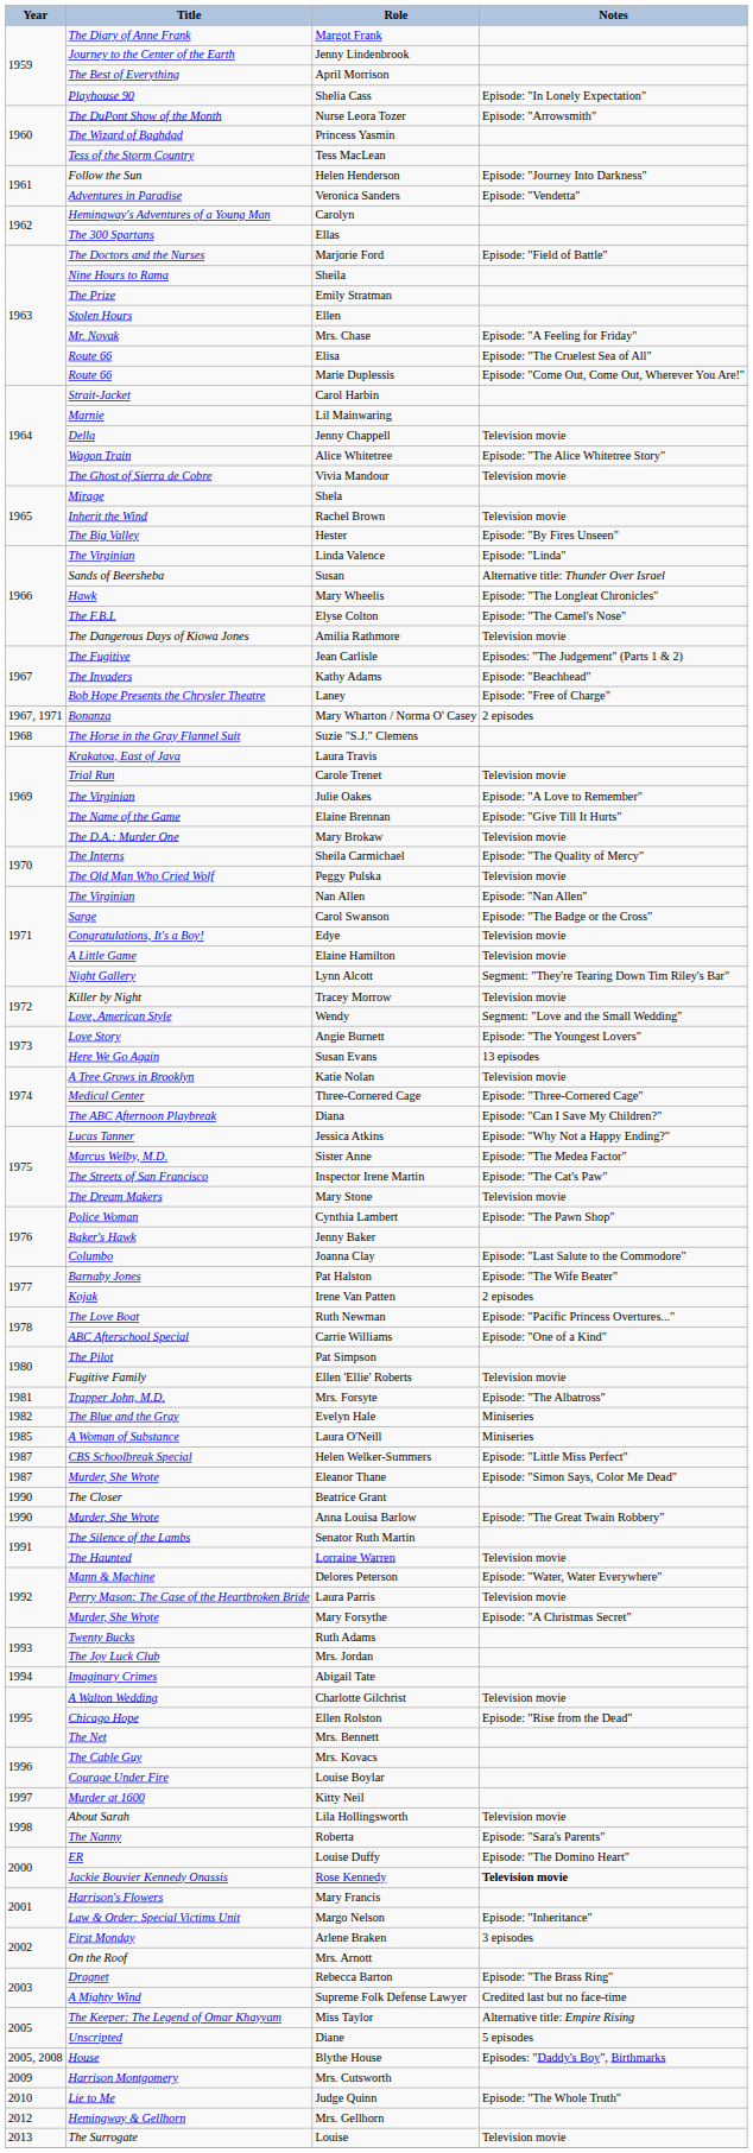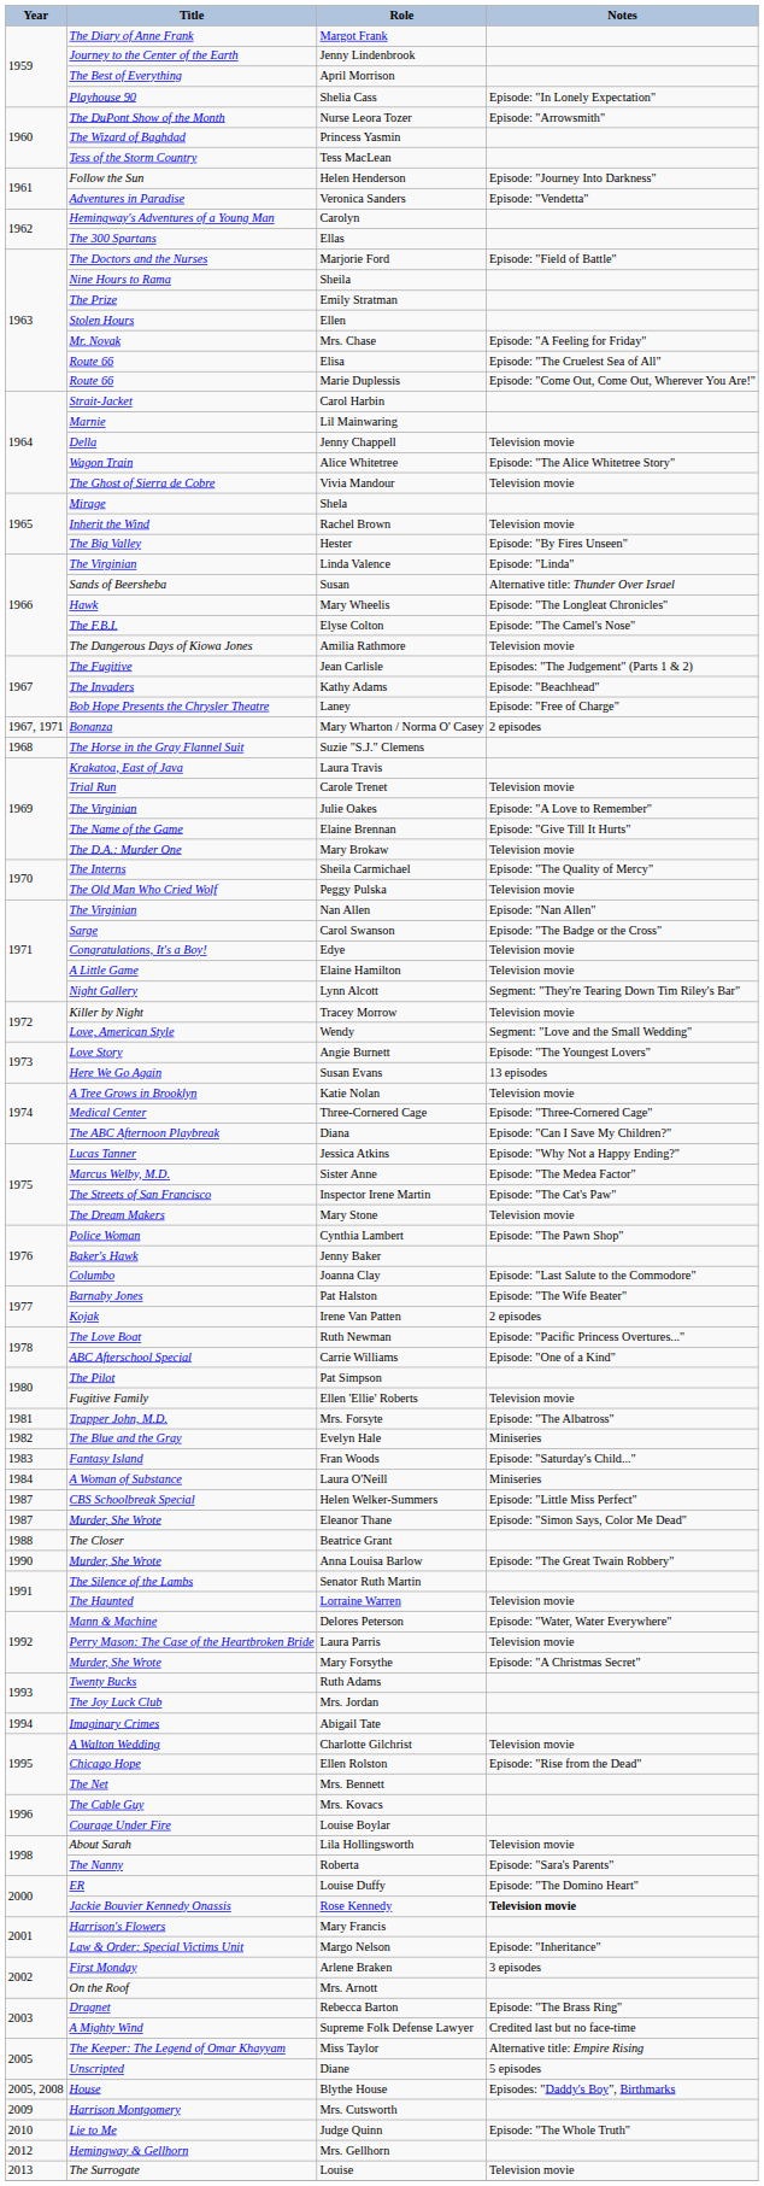 <table class="wikitable" style="font-size:90%;">
 <tr>
 <th style="background:#B0C4DE;">Year</th>
 <th style="background:#B0C4DE;">Title</th>
 <th style="background:#B0C4DE;">Role</th>
 <th style="background:#B0C4DE;">Notes</th>
 </tr>
 <tr>
 <td rowspan=4>1959</td>
 <td><em><a href='#'>The Diary of Anne Frank</a></em></td>
 <td><a href='#'>Margot Frank</a></td>
 <td></td>
 </tr>
 <tr>
 <td><em><a href='#'>Journey to the Center of the Earth</a></em></td>
 <td>Jenny Lindenbrook</td>
 <td></td>
 </tr>
 <tr>
 <td><em><a href='#'>The Best of Everything</a></em></td>
 <td>April Morrison</td>
 <td></td>
 </tr>
 <tr>
 <td><em><a href='#'>Playhouse 90</a></em></td>
 <td>Shelia Cass</td>
 <td>Episode: "In Lonely Expectation"</td>
 </tr>
 <tr>
 <td rowspan=3>1960</td>
 <td><em><a href='#'>The DuPont Show of the Month</a></em></td>
 <td>Nurse Leora Tozer</td>
 <td>Episode: "Arrowsmith"</td>
 </tr>
 <tr>
 <td><em><a href='#'>The Wizard of Baghdad</a></em></td>
 <td>Princess Yasmin</td>
 <td></td>
 </tr>
 <tr>
 <td><em><a href='#'>Tess of the Storm Country</a></em></td>
 <td>Tess MacLean</td>
 <td></td>
 </tr>
 <tr>
 <td rowspan=2>1961</td>
 <td><em>Follow the Sun</em></td>
 <td>Helen Henderson</td>
 <td>Episode: "Journey Into Darkness"</td>
 </tr>
 <tr>
 <td><em><a href='#'>Adventures in Paradise</a></em></td>
 <td>Veronica Sanders</td>
 <td>Episode: "Vendetta"</td>
 </tr>
 <tr>
 <td rowspan=2>1962</td>
 <td><em><a href='#'>Hemingway's Adventures of a Young Man</a></em></td>
 <td>Carolyn</td>
 <td></td>
 </tr>
 <tr>
 <td><em><a href='#'>The 300 Spartans</a></em></td>
 <td>Ellas</td>
 <td></td>
 </tr>
 <tr>
 <td rowspan=7>1963</td>
 <td><em><a href='#'>The Doctors and the Nurses</a></em></td>
 <td>Marjorie Ford</td>
 <td>Episode: "Field of Battle"</td>
 </tr>
 <tr>
 <td><em><a href='#'>Nine Hours to Rama</a></em></td>
 <td>Sheila</td>
 <td></td>
 </tr>
 <tr>
 <td><em><a href='#'>The Prize</a></em></td>
 <td>Emily Stratman</td>
 <td></td>
 </tr>
 <tr>
 <td><em><a href='#'>Stolen Hours</a></em></td>
 <td>Ellen</td>
 <td></td>
 </tr>
 <tr>
 <td><em><a href='#'>Mr. Novak</a></em></td>
 <td>Mrs. Chase</td>
 <td>Episode: "A Feeling for Friday"</td>
 </tr>
 <tr>
 <td><em><a href='#'>Route 66</a></em></td>
 <td>Elisa</td>
 <td>Episode: "The Cruelest Sea of All"</td>
 </tr>
 <tr>
 <td><em><a href='#'>Route 66</a></em></td>
 <td>Marie Duplessis</td>
 <td>Episode: "Come Out, Come Out, Wherever You Are!"</td>
 </tr>
 <tr>
 <td rowspan=5>1964</td>
 <td><em><a href='#'>Strait-Jacket</a></em></td>
 <td>Carol Harbin</td>
 <td></td>
 </tr>
 <tr>
 <td><em><a href='#'>Marnie</a></em></td>
 <td>Lil Mainwaring</td>
 <td></td>
 </tr>
 <tr>
 <td><em><a href='#'>Della</a></em></td>
 <td>Jenny Chappell</td>
 <td>Television movie</td>
 </tr>
 <tr>
 <td><em><a href='#'>Wagon Train</a></em></td>
 <td>Alice Whitetree</td>
 <td>Episode: "The Alice Whitetree Story"</td>
 </tr>
 <tr>
 <td><em><a href='#'>The Ghost of Sierra de Cobre</a></em></td>
 <td>Vivia Mandour</td>
 <td>Television movie</td>
 </tr>
 <tr>
 <td rowspan=3>1965</td>
 <td><em><a href='#'>Mirage</a></em></td>
 <td>Shela</td>
 <td></td>
 </tr>
 <tr>
 <td><em><a href='#'>Inherit the Wind</a></em></td>
 <td>Rachel Brown</td>
 <td>Television movie</td>
 </tr>
 <tr>
 <td><em><a href='#'>The Big Valley</a></em></td>
 <td>Hester</td>
 <td>Episode: "By Fires Unseen"</td>
 </tr>
 <tr>
 <td rowspan=5>1966</td>
 <td><em><a href='#'>The Virginian</a></em></td>
 <td>Linda Valence</td>
 <td>Episode: "Linda"</td>
 </tr>
 <tr>
 <td><em>Sands of Beersheba</em></td>
 <td>Susan</td>
 <td>Alternative title: <em>Thunder Over Israel</em></td>
 </tr>
 <tr>
 <td><em><a href='#'>Hawk</a></em></td>
 <td>Mary Wheelis</td>
 <td>Episode: "The Longleat Chronicles"</td>
 </tr>
 <tr>
 <td><em><a href='#'>The F.B.I.</a></em></td>
 <td>Elyse Colton</td>
 <td>Episode: "The Camel's Nose"</td>
 </tr>
 <tr>
 <td><em>The Dangerous Days of Kiowa Jones</em></td>
 <td>Amilia Rathmore</td>
 <td>Television movie</td>
 </tr>
 <tr>
 <td rowspan=3>1967</td>
 <td><em><a href='#'>The Fugitive</a></em></td>
 <td>Jean Carlisle</td>
 <td>Episodes: "The Judgement" (Parts 1 & 2)</td>
 </tr>
 <tr>
 <td><em><a href='#'>The Invaders</a></em></td>
 <td>Kathy Adams</td>
 <td>Episode: "Beachhead"</td>
 </tr>
 <tr>
 <td><em><a href='#'>Bob Hope Presents the Chrysler Theatre</a></em></td>
 <td>Laney</td>
 <td>Episode: "Free of Charge"</td>
 </tr>
 <tr>
 <td>1967, 1971</td>
 <td><em><a href='#'>Bonanza</a></em></td>
 <td>Mary Wharton / Norma O' Casey</td>
 <td>2 episodes</td>
 </tr>
 <tr>
 <td>1968</td>
 <td><em><a href='#'>The Horse in the Gray Flannel Suit</a></em></td>
 <td>Suzie "S.J." Clemens</td>
 <td></td>
 </tr>
 <tr>
 <td rowspan=5>1969</td>
 <td><em><a href='#'>Krakatoa, East of Java</a></em></td>
 <td>Laura Travis</td>
 <td></td>
 </tr>
 <tr>
 <td><em><a href='#'>Trial Run</a></em></td>
 <td>Carole Trenet</td>
 <td>Television movie</td>
 </tr>
 <tr>
 <td><em><a href='#'>The Virginian</a></em></td>
 <td>Julie Oakes</td>
 <td>Episode: "A Love to Remember"</td>
 </tr>
 <tr>
 <td><em><a href='#'>The Name of the Game</a></em></td>
 <td>Elaine Brennan</td>
 <td>Episode: "Give Till It Hurts"</td>
 </tr>
 <tr>
 <td><em><a href='#'>The D.A.: Murder One</a></em></td>
 <td>Mary Brokaw</td>
 <td>Television movie</td>
 </tr>
 <tr>
 <td rowspan=2>1970</td>
 <td><em><a href='#'>The Interns</a></em></td>
 <td>Sheila Carmichael</td>
 <td>Episode: "The Quality of Mercy"</td>
 </tr>
 <tr>
 <td><em><a href='#'>The Old Man Who Cried Wolf</a></em></td>
 <td>Peggy Pulska</td>
 <td>Television movie</td>
 </tr>
 <tr>
 <td rowspan=5>1971</td>
 <td><em><a href='#'>The Virginian</a></em></td>
 <td>Nan Allen</td>
 <td>Episode: "Nan Allen"</td>
 </tr>
 <tr>
 <td><em><a href='#'>Sarge</a></em></td>
 <td>Carol Swanson</td>
 <td>Episode: "The Badge or the Cross"</td>
 </tr>
 <tr>
 <td><em><a href='#'>Congratulations, It's a Boy!</a></em></td>
 <td>Edye</td>
 <td>Television movie</td>
 </tr>
 <tr>
 <td><em><a href='#'>A Little Game</a></em></td>
 <td>Elaine Hamilton</td>
 <td>Television movie</td>
 </tr>
 <tr>
 <td><em><a href='#'>Night Gallery</a></em></td>
 <td>Lynn Alcott</td>
 <td>Segment: "They're Tearing Down Tim Riley's Bar"</td>
 </tr>
 <tr>
 <td rowspan=2>1972</td>
 <td><em>Killer by Night</em></td>
 <td>Tracey Morrow</td>
 <td>Television movie</td>
 </tr>
 <tr>
 <td><em><a href='#'>Love, American Style</a></em></td>
 <td>Wendy</td>
 <td>Segment: "Love and the Small Wedding"</td>
 </tr>
 <tr>
 <td rowspan=2>1973</td>
 <td><em><a href='#'>Love Story</a></em></td>
 <td>Angie Burnett</td>
 <td>Episode: "The Youngest Lovers"</td>
 </tr>
 <tr>
 <td><em><a href='#'>Here We Go Again</a></em></td>
 <td>Susan Evans</td>
 <td>13 episodes</td>
 </tr>
 <tr>
 <td rowspan=3>1974</td>
 <td><em><a href='#'>A Tree Grows in Brooklyn</a></em></td>
 <td>Katie Nolan</td>
 <td>Television movie</td>
 </tr>
 <tr>
 <td><em><a href='#'>Medical Center</a></em></td>
 <td>Three-Cornered Cage</td>
 <td>Episode: "Three-Cornered Cage"</td>
 </tr>
 <tr>
 <td><em><a href='#'>The ABC Afternoon Playbreak</a></em></td>
 <td>Diana</td>
 <td>Episode: "Can I Save My Children?"</td>
 </tr>
 <tr>
 <td rowspan=4>1975</td>
 <td><em><a href='#'>Lucas Tanner</a></em></td>
 <td>Jessica Atkins</td>
 <td>Episode: "Why Not a Happy Ending?"</td>
 </tr>
 <tr>
 <td><em><a href='#'>Marcus Welby, M.D.</a></em></td>
 <td>Sister Anne</td>
 <td>Episode: "The Medea Factor"</td>
 </tr>
 <tr>
 <td><em><a href='#'>The Streets of San Francisco</a></em></td>
 <td>Inspector Irene Martin</td>
 <td>Episode: "The Cat's Paw"</td>
 </tr>
 <tr>
 <td><em><a href='#'>The Dream Makers</a></em></td>
 <td>Mary Stone</td>
 <td>Television movie</td>
 </tr>
 <tr>
 <td rowspan=3>1976</td>
 <td><em><a href='#'>Police Woman</a></em></td>
 <td>Cynthia Lambert</td>
 <td>Episode: "The Pawn Shop"</td>
 </tr>
 <tr>
 <td><em><a href='#'>Baker's Hawk</a></em></td>
 <td>Jenny Baker</td>
 <td></td>
 </tr>
 <tr>
 <td><em><a href='#'>Columbo</a></em></td>
 <td>Joanna Clay</td>
 <td>Episode: "Last Salute to the Commodore"</td>
 </tr>
 <tr>
 <td rowspan=2>1977</td>
 <td><em><a href='#'>Barnaby Jones</a></em></td>
 <td>Pat Halston</td>
 <td>Episode: "The Wife Beater"</td>
 </tr>
 <tr>
 <td><em><a href='#'>Kojak</a></em></td>
 <td>Irene Van Patten</td>
 <td>2 episodes</td>
 </tr>
 <tr>
 <td rowspan=2>1978</td>
 <td><em><a href='#'>The Love Boat</a></em></td>
 <td>Ruth Newman</td>
 <td>Episode: "Pacific Princess Overtures..."</td>
 </tr>
 <tr>
 <td><em><a href='#'>ABC Afterschool Special</a></em></td>
 <td>Carrie Williams</td>
 <td>Episode: "One of a Kind"</td>
 </tr>
 <tr>
 <td rowspan=2>1980</td>
 <td><em><a href='#'>The Pilot</a></em></td>
 <td>Pat Simpson</td>
 <td></td>
 </tr>
 <tr>
 <td><em>Fugitive Family</em></td>
 <td>Ellen 'Ellie' Roberts</td>
 <td>Television movie</td>
 </tr>
 <tr>
 <td>1981</td>
 <td><em><a href='#'>Trapper John, M.D.</a></em></td>
 <td>Mrs. Forsyte</td>
 <td>Episode: "The Albatross"</td>
 </tr>
 <tr>
 <td>1982</td>
 <td><em><a href='#'>The Blue and the Gray</a></em></td>
 <td>Evelyn Hale</td>
 <td>Miniseries</td>
 </tr>
 <tr>
-<td>1985</td>
+<td>1983</td>
+<td><em><a href='#'>Fantasy Island</a></em></td>
+<td>Fran Woods</td>
+<td>Episode: "Saturday's Child..."</td>
+</tr>
+<tr>
+<td>1984</td>
 <td><em><a href='#'>A Woman of Substance</a></em></td>
 <td>Laura O'Neill</td>
 <td>Miniseries</td>
 </tr>
 <tr>
 <td>1987</td>
 <td><em><a href='#'>CBS Schoolbreak Special</a></em></td>
 <td>Helen Welker-Summers</td>
 <td>Episode: "Little Miss Perfect"</td>
 </tr>
 <tr>
 <td>1987</td>
 <td><em><a href='#'>Murder, She Wrote</a></em></td>
 <td>Eleanor Thane</td>
 <td>Episode: "Simon Says, Color Me Dead"</td>
 </tr>
 <tr>
-<td>1990</td>
+<td>1988</td>
 <td><em>The Closer</em></td>
 <td>Beatrice Grant</td>
 <td></td>
 </tr>
 <tr>
 <td>1990</td>
 <td><em><a href='#'>Murder, She Wrote</a></em></td>
 <td>Anna Louisa Barlow</td>
 <td>Episode: "The Great Twain Robbery"</td>
 </tr>
 <tr>
 <td rowspan=2>1991</td>
 <td><em><a href='#'>The Silence of the Lambs</a></em></td>
 <td>Senator Ruth Martin</td>
 <td></td>
 </tr>
 <tr>
 <td><em><a href='#'>The Haunted</a></em></td>
 <td><a href='#'>Lorraine Warren</a></td>
 <td>Television movie</td>
 </tr>
 <tr>
 <td rowspan=3>1992</td>
 <td><em><a href='#'>Mann & Machine</a></em></td>
 <td>Delores Peterson</td>
 <td>Episode: "Water, Water Everywhere"</td>
 </tr>
 <tr>
 <td><em><a href='#'>Perry Mason: The Case of the Heartbroken Bride</a></em></td>
 <td>Laura Parris</td>
 <td>Television movie</td>
 </tr>
 <tr>
 <td><em><a href='#'>Murder, She Wrote</a></em></td>
 <td>Mary Forsythe</td>
 <td>Episode: "A Christmas Secret"</td>
 </tr>
 <tr>
 <td rowspan=2>1993</td>
 <td><em><a href='#'>Twenty Bucks</a></em></td>
 <td>Ruth Adams</td>
 <td></td>
 </tr>
 <tr>
 <td><em><a href='#'>The Joy Luck Club</a></em></td>
 <td>Mrs. Jordan</td>
 <td></td>
 </tr>
 <tr>
 <td>1994</td>
 <td><em><a href='#'>Imaginary Crimes</a></em></td>
 <td>Abigail Tate</td>
 <td></td>
 </tr>
 <tr>
 <td rowspan=3>1995</td>
 <td><em><a href='#'>A Walton Wedding</a></em></td>
 <td>Charlotte Gilchrist</td>
 <td>Television movie</td>
 </tr>
 <tr>
 <td><em><a href='#'>Chicago Hope</a></em></td>
 <td>Ellen Rolston</td>
 <td>Episode: "Rise from the Dead"</td>
 </tr>
 <tr>
 <td><em><a href='#'>The Net</a></em></td>
 <td>Mrs. Bennett</td>
 <td></td>
 </tr>
 <tr>
 <td rowspan=2>1996</td>
 <td><em><a href='#'>The Cable Guy</a></em></td>
 <td>Mrs. Kovacs</td>
 <td></td>
 </tr>
 <tr>
 <td><em><a href='#'>Courage Under Fire</a></em></td>
 <td>Louise Boylar</td>
-<td></td>
-</tr>
-<tr>
-<td>1997</td>
-<td><em><a href='#'>Murder at 1600</a></em></td>
-<td>Kitty Neil</td>
 <td></td>
 </tr>
 <tr>
 <td rowspan=2>1998</td>
 <td><em>About Sarah</em></td>
 <td>Lila Hollingsworth</td>
 <td>Television movie</td>
 </tr>
 <tr>
 <td><em><a href='#'>The Nanny</a></em></td>
 <td>Roberta</td>
 <td>Episode: "Sara's Parents"</td>
 </tr>
 <tr>
 <td rowspan=2>2000</td>
 <td><em><a href='#'>ER</a></em></td>
 <td>Louise Duffy</td>
 <td>Episode: "The Domino Heart"</td>
 </tr>
 <tr>
 <td><em><a href='#'>Jackie Bouvier Kennedy Onassis</a></em></td>
 <td><a href='#'>Rose Kennedy</a></td>
 <td><strong>Television movie</strong></td>
 </tr>
 <tr>
 <td rowspan=2>2001</td>
 <td><em><a href='#'>Harrison's Flowers</a></em></td>
 <td>Mary Francis</td>
 <td></td>
 </tr>
 <tr>
 <td><em><a href='#'>Law & Order: Special Victims Unit</a></em></td>
 <td>Margo Nelson</td>
 <td>Episode: "Inheritance"</td>
 </tr>
 <tr>
 <td rowspan=2>2002</td>
 <td><em><a href='#'>First Monday</a></em></td>
 <td>Arlene Braken</td>
 <td>3 episodes</td>
 </tr>
 <tr>
 <td><em>On the Roof</em></td>
 <td>Mrs. Arnott</td>
 <td></td>
 </tr>
 <tr>
 <td rowspan=2>2003</td>
 <td><em><a href='#'>Dragnet</a></em></td>
 <td>Rebecca Barton</td>
 <td>Episode: "The Brass Ring"</td>
 </tr>
 <tr>
 <td><em><a href='#'>A Mighty Wind</a></em></td>
 <td>Supreme Folk Defense Lawyer</td>
 <td>Credited last but no face-time</td>
 </tr>
 <tr>
 <td rowspan=2>2005</td>
 <td><em><a href='#'>The Keeper: The Legend of Omar Khayyam</a></em></td>
 <td>Miss Taylor</td>
 <td>Alternative title: <em>Empire Rising</em></td>
 </tr>
 <tr>
 <td><em><a href='#'>Unscripted</a></em></td>
 <td>Diane</td>
 <td>5 episodes</td>
 </tr>
 <tr>
 <td>2005, 2008</td>
 <td><em><a href='#'>House</a></em></td>
 <td>Blythe House</td>
 <td>Episodes: "<a href='#'>Daddy's Boy</a>", <a href='#'>Birthmarks</a></td>
 </tr>
 <tr>
 <td>2009</td>
 <td><em><a href='#'>Harrison Montgomery</a></em></td>
 <td>Mrs. Cutsworth</td>
 <td></td>
 </tr>
 <tr>
 <td>2010</td>
 <td><em><a href='#'>Lie to Me</a></em></td>
 <td>Judge Quinn</td>
 <td>Episode: "The Whole Truth"</td>
 </tr>
 <tr>
 <td>2012</td>
 <td><em><a href='#'>Hemingway & Gellhorn</a></em></td>
 <td>Mrs. Gellhorn</td>
 <td></td>
 </tr>
 <tr>
 <td>2013</td>
 <td><em>The Surrogate</em></td>
 <td>Louise</td>
 <td>Television movie</td>
 </tr>
 <tr>
 </tr>
 </table>
